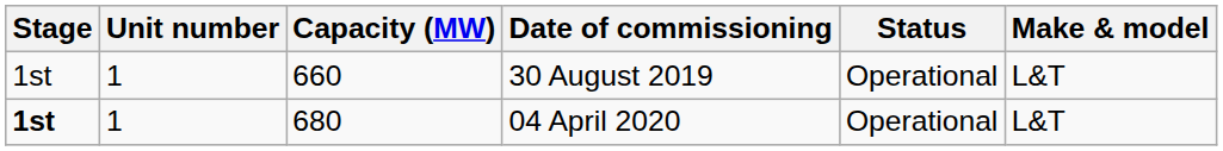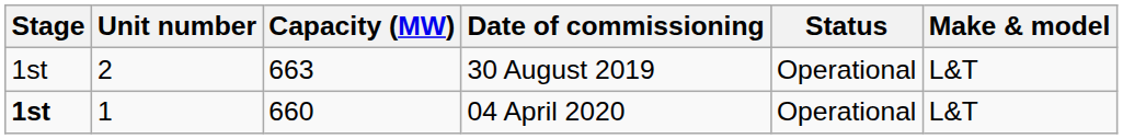 <table class="wikitable">
 <tr>
 <th>Stage</th>
 <th>Unit number</th>
 <th>Capacity (<a href='#'>MW</a>)</th>
 <th>Date of commissioning</th>
 <th>Status</th>
 <th>Make & model</th>
 </tr>
 <tr>
 <td>1st</td>
-<td>1</td>
-<td>660</td>
+<td>2</td>
+<td>663</td>
 <td>30 August 2019</td>
 <td>Operational</td>
 <td>L&T</td>
 </tr>
 <tr>
 <td><strong>1st</strong></td>
 <td>1</td>
-<td>680</td>
+<td>660</td>
 <td>04 April 2020</td>
 <td>Operational</td>
 <td>L&T</td>
 </tr>
 </table>
